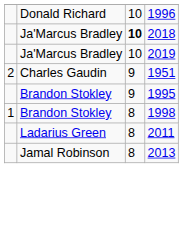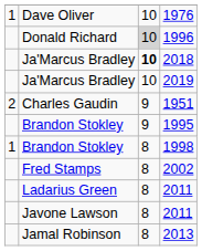 <table class="wikitable">
 <tr>
 </tr>
 <tr>
+<td>1</td>
+<td>Dave Oliver</td>
+<td>10</td>
+<td><a href='#'>1976</a></td>
+</tr>
+<tr>
 <td></td>
 <td>Donald Richard</td>
-<td>10</td>
+<td style="background: lightgrey;">10</td>
 <td><a href='#'>1996</a></td>
 </tr>
 <tr>
 <td></td>
 <td>Ja'Marcus Bradley</td>
 <td><strong>10</strong></td>
 <td><a href='#'>2018</a></td>
 </tr>
 <tr>
 <td></td>
 <td>Ja'Marcus Bradley</td>
 <td>10</td>
 <td><a href='#'>2019</a></td>
 </tr>
 <tr>
 <td>2</td>
 <td>Charles Gaudin</td>
 <td>9</td>
 <td><a href='#'>1951</a></td>
 </tr>
 <tr>
 <td></td>
 <td><a href='#'>Brandon Stokley</a></td>
 <td>9</td>
 <td><a href='#'>1995</a></td>
 </tr>
 <tr>
 <td>1</td>
 <td><a href='#'>Brandon Stokley</a></td>
 <td>8</td>
 <td><a href='#'>1998</a></td>
 </tr>
 <tr>
 <td></td>
+<td><a href='#'>Fred Stamps</a></td>
+<td>8</td>
+<td><a href='#'>2002</a></td>
+</tr>
+<tr>
+<td></td>
 <td><a href='#'>Ladarius Green</a></td>
+<td>8</td>
+<td><a href='#'>2011</a></td>
+</tr>
+<tr>
+<td></td>
+<td>Javone Lawson</td>
 <td>8</td>
 <td><a href='#'>2011</a></td>
 </tr>
 <tr>
 <td></td>
 <td>Jamal Robinson</td>
 <td>8</td>
 <td><a href='#'>2013</a></td>
 </tr>
 </table>
